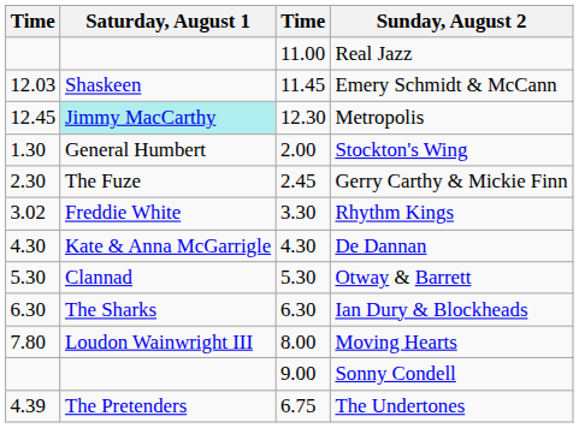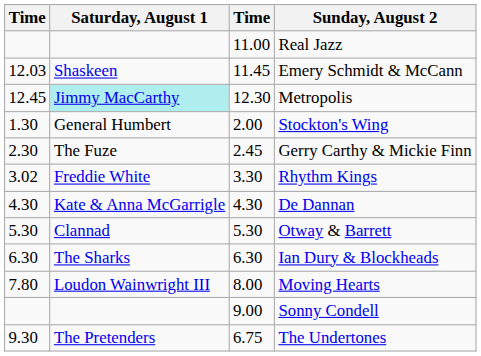 <table class="wikitable">
 <tr>
 <th>Time</th>
 <th>Saturday, August 1</th>
 <th>Time</th>
 <th>Sunday, August 2</th>
 </tr>
 <tr>
 <td></td>
 <td></td>
 <td>11.00</td>
 <td>Real Jazz</td>
 </tr>
 <tr>
 <td>12.03</td>
 <td><a href='#'>Shaskeen</a></td>
 <td>11.45</td>
 <td>Emery Schmidt & McCann</td>
 </tr>
 <tr>
 <td>12.45</td>
 <td style="background: paleturquoise;"><a href='#'>Jimmy MacCarthy</a></td>
 <td>12.30</td>
 <td>Metropolis</td>
 </tr>
 <tr>
 <td>1.30</td>
 <td>General Humbert</td>
 <td>2.00</td>
 <td><a href='#'>Stockton's Wing</a></td>
 </tr>
 <tr>
 <td>2.30</td>
 <td>The Fuze</td>
 <td>2.45</td>
 <td>Gerry Carthy & Mickie Finn</td>
 </tr>
 <tr>
 <td>3.02</td>
 <td><a href='#'>Freddie White</a></td>
 <td>3.30</td>
 <td><a href='#'>Rhythm Kings</a></td>
 </tr>
 <tr>
 <td>4.30</td>
 <td><a href='#'>Kate & Anna McGarrigle</a></td>
 <td>4.30</td>
 <td><a href='#'>De Dannan</a></td>
 </tr>
 <tr>
 <td>5.30</td>
 <td><a href='#'>Clannad</a></td>
 <td>5.30</td>
 <td><a href='#'>Otway</a> & <a href='#'>Barrett</a></td>
 </tr>
 <tr>
 <td>6.30</td>
 <td><a href='#'>The Sharks</a></td>
 <td>6.30</td>
 <td><a href='#'>Ian Dury & Blockheads</a></td>
 </tr>
 <tr>
 <td>7.80</td>
 <td><a href='#'>Loudon Wainwright III</a></td>
 <td>8.00</td>
 <td><a href='#'>Moving Hearts</a></td>
 </tr>
 <tr>
 <td></td>
 <td></td>
 <td>9.00</td>
 <td><a href='#'>Sonny Condell</a></td>
 </tr>
 <tr>
-<td>4.39</td>
+<td>9.30</td>
 <td><a href='#'>The Pretenders</a></td>
 <td>6.75</td>
 <td><a href='#'>The Undertones</a></td>
 </tr>
 </table>
